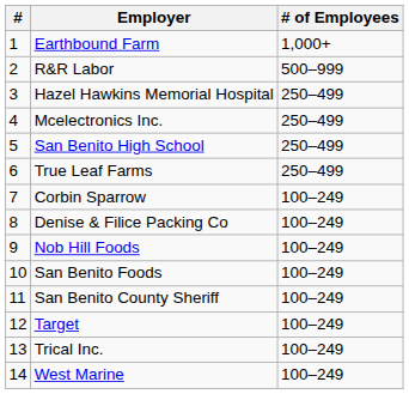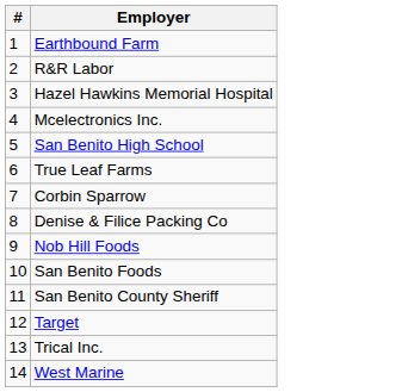 <table class="wikitable">
 <tr>
 <th>#</th>
 <th>Employer</th>
-<th># of Employees</th>
 </tr>
 <tr>
 <td>1</td>
 <td><a href='#'>Earthbound Farm</a></td>
-<td>1,000+</td>
 </tr>
 <tr>
 <td>2</td>
 <td>R&R Labor</td>
-<td>500–999</td>
 </tr>
 <tr>
 <td>3</td>
 <td>Hazel Hawkins Memorial Hospital</td>
-<td>250–499</td>
 </tr>
 <tr>
 <td>4</td>
 <td>Mcelectronics Inc.</td>
-<td>250–499</td>
 </tr>
 <tr>
 <td>5</td>
 <td><a href='#'>San Benito High School</a></td>
-<td>250–499</td>
 </tr>
 <tr>
 <td>6</td>
 <td>True Leaf Farms</td>
-<td>250–499</td>
 </tr>
 <tr>
 <td>7</td>
 <td>Corbin Sparrow</td>
-<td>100–249</td>
 </tr>
 <tr>
 <td>8</td>
 <td>Denise & Filice Packing Co</td>
-<td>100–249</td>
 </tr>
 <tr>
 <td>9</td>
 <td><a href='#'>Nob Hill Foods</a></td>
-<td>100–249</td>
 </tr>
 <tr>
 <td>10</td>
 <td>San Benito Foods</td>
-<td>100–249</td>
 </tr>
 <tr>
 <td>11</td>
 <td>San Benito County Sheriff</td>
-<td>100–249</td>
 </tr>
 <tr>
 <td>12</td>
 <td><a href='#'>Target</a></td>
-<td>100–249</td>
 </tr>
 <tr>
 <td>13</td>
 <td>Trical Inc.</td>
-<td>100–249</td>
 </tr>
 <tr>
 <td>14</td>
 <td><a href='#'>West Marine</a></td>
-<td>100–249</td>
 </tr>
 </table>
